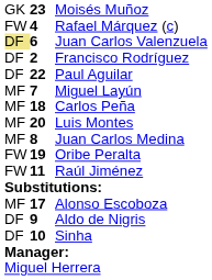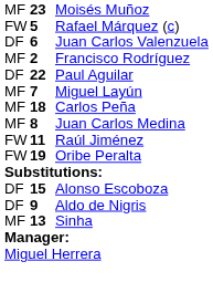 <table style="font-size: 90%" cellspacing="0" cellpadding="0" align="center">
 <tr>
 <th width=25></th>
 <th width=25></th>
 </tr>
 <tr>
-<td>GK</td>
+<td>MF</td>
 <td><strong>23</strong></td>
 <td><a href='#'>Moisés Muñoz</a></td>
 <td></td>
 </tr>
 <tr>
 <td>FW</td>
-<td><strong>4</strong></td>
+<td><strong>5</strong></td>
 <td><a href='#'>Rafael Márquez</a> (<a href='#'>c</a>)</td>
 </tr>
 <tr>
-<td style="background: khaki;">DF</td>
+<td>DF</td>
 <td><strong>6</strong></td>
 <td><a href='#'>Juan Carlos Valenzuela</a></td>
 </tr>
 <tr>
-<td>DF</td>
+<td>MF</td>
 <td><strong>2</strong></td>
 <td><a href='#'>Francisco Rodríguez</a></td>
 </tr>
 <tr>
 <td>DF</td>
 <td><strong>22</strong></td>
 <td><a href='#'>Paul Aguilar</a></td>
 </tr>
 <tr>
 <td>MF</td>
 <td><strong>7</strong></td>
 <td><a href='#'>Miguel Layún</a></td>
 </tr>
 <tr>
 <td>MF</td>
 <td><strong>18</strong></td>
 <td><a href='#'>Carlos Peña</a></td>
 </tr>
 <tr>
 <td>MF</td>
-<td><strong>20</strong></td>
-<td><a href='#'>Luis Montes</a></td>
-<td></td>
+<td><strong>8</strong></td>
+<td><a href='#'>Juan Carlos Medina</a></td>
 <td></td>
 </tr>
 <tr>
-<td>MF</td>
-<td><strong>8</strong></td>
-<td><a href='#'>Juan Carlos Medina</a></td>
+<td>FW</td>
+<td><strong>11</strong></td>
+<td><a href='#'>Raúl Jiménez</a></td>
+<td></td>
 <td></td>
 </tr>
 <tr>
 <td>FW</td>
 <td><strong>19</strong></td>
 <td><a href='#'>Oribe Peralta</a></td>
 <td></td>
 <td></td>
 </tr>
 <tr>
-<td>FW</td>
-<td><strong>11</strong></td>
-<td><a href='#'>Raúl Jiménez</a></td>
-<td></td>
-<td></td>
-</tr>
-<tr>
 <td colspan=3><strong>Substitutions:</strong></td>
 </tr>
 <tr>
-<td>MF</td>
-<td><strong>17</strong></td>
+<td>DF</td>
+<td><strong>15</strong></td>
 <td><a href='#'>Alonso Escoboza</a></td>
 <td></td>
 <td></td>
 </tr>
 <tr>
 <td>DF</td>
 <td><strong>9</strong></td>
 <td><a href='#'>Aldo de Nigris</a></td>
 <td></td>
 <td></td>
 </tr>
 <tr>
-<td>DF</td>
-<td><strong>10</strong></td>
+<td>MF</td>
+<td><strong>13</strong></td>
 <td><a href='#'>Sinha</a></td>
 <td></td>
 <td></td>
 </tr>
 <tr>
 <td colspan=3><strong>Manager:</strong></td>
 </tr>
 <tr>
 <td colspan=3><a href='#'>Miguel Herrera</a></td>
 </tr>
 </table>
